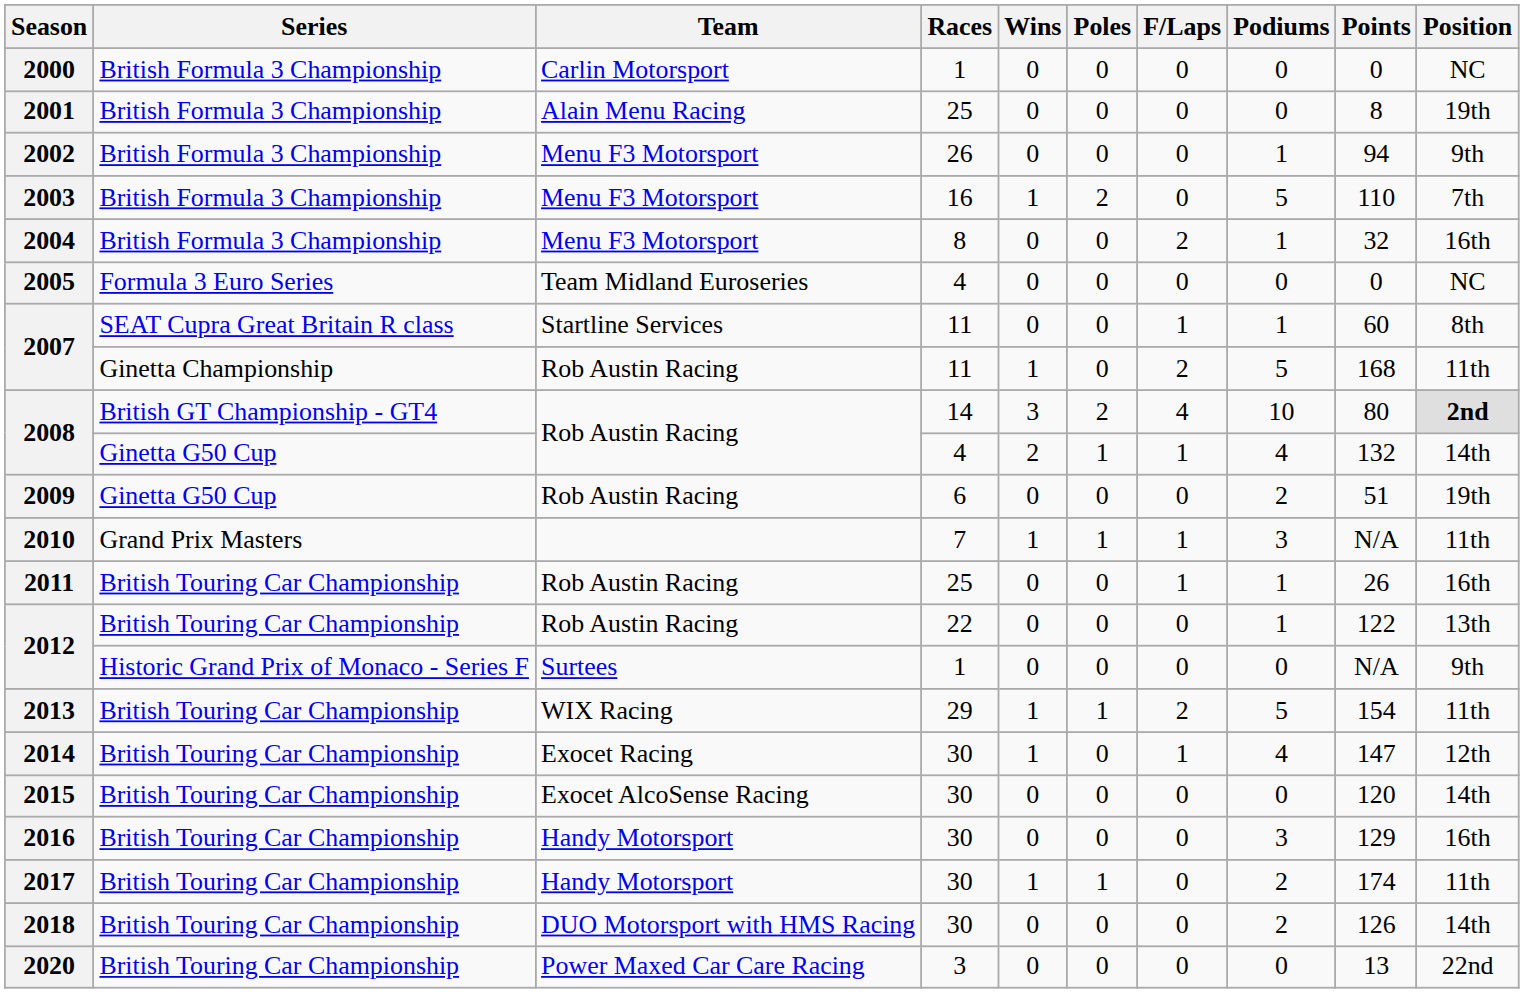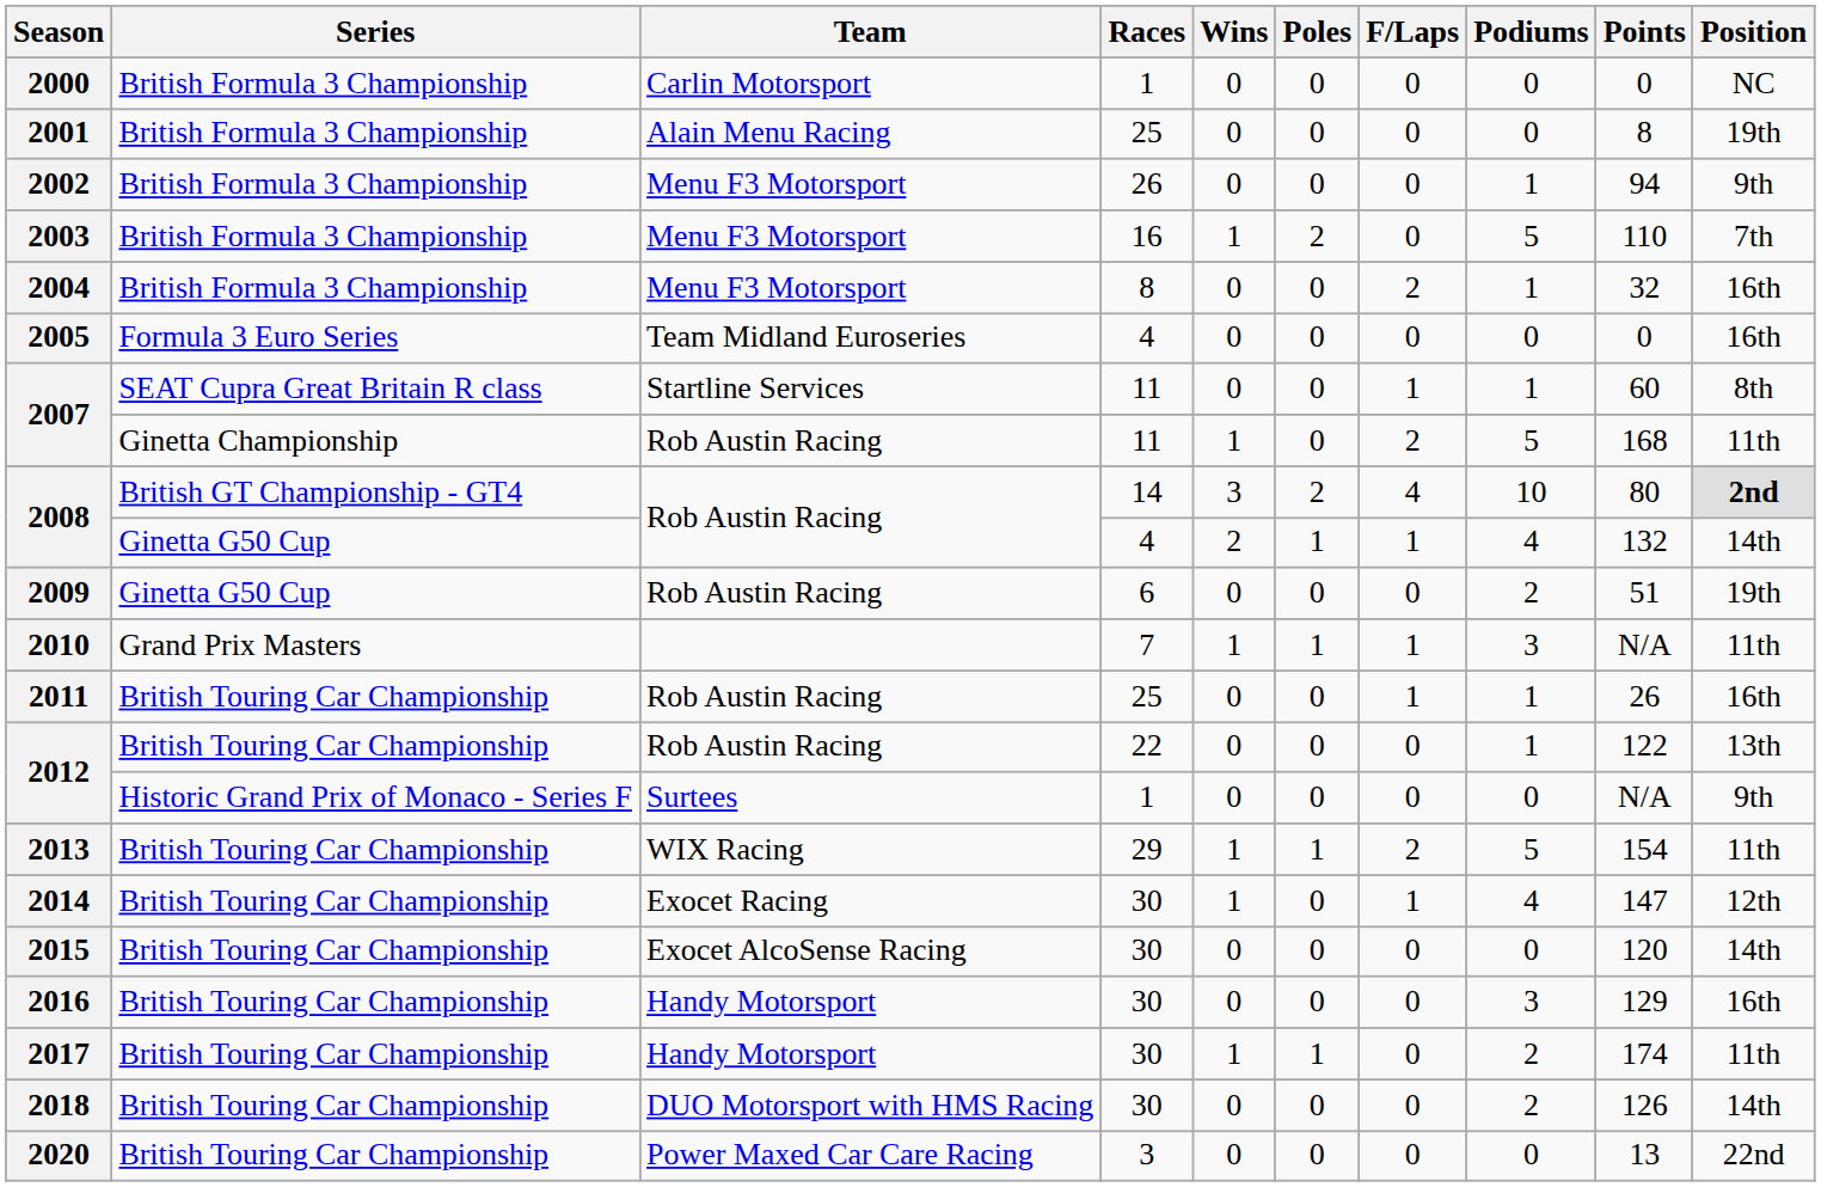 <table class="wikitable" style="font-size: 90%; text-align:center">
 <tr>
 <th>Season</th>
 <th>Series</th>
 <th>Team</th>
 <th>Races</th>
 <th>Wins</th>
 <th>Poles</th>
 <th>F/Laps</th>
 <th>Podiums</th>
 <th>Points</th>
 <th>Position</th>
 </tr>
 <tr>
 <th>2000</th>
 <td align=left><a href='#'>British Formula 3 Championship</a></td>
 <td align=left><a href='#'>Carlin Motorsport</a></td>
 <td>1</td>
 <td>0</td>
 <td>0</td>
 <td>0</td>
 <td>0</td>
 <td>0</td>
 <td>NC</td>
 </tr>
 <tr>
 <th>2001</th>
 <td align=left><a href='#'>British Formula 3 Championship</a></td>
 <td align=left><a href='#'>Alain Menu Racing</a></td>
 <td>25</td>
 <td>0</td>
 <td>0</td>
 <td>0</td>
 <td>0</td>
 <td>8</td>
 <td>19th</td>
 </tr>
 <tr>
 <th>2002</th>
 <td align=left><a href='#'>British Formula 3 Championship</a></td>
 <td align=left><a href='#'>Menu F3 Motorsport</a></td>
 <td>26</td>
 <td>0</td>
 <td>0</td>
 <td>0</td>
 <td>1</td>
 <td>94</td>
 <td>9th</td>
 </tr>
 <tr>
 <th>2003</th>
 <td align=left><a href='#'>British Formula 3 Championship</a></td>
 <td align=left><a href='#'>Menu F3 Motorsport</a></td>
 <td>16</td>
 <td>1</td>
 <td>2</td>
 <td>0</td>
 <td>5</td>
 <td>110</td>
 <td>7th</td>
 </tr>
 <tr>
 <th>2004</th>
 <td align=left><a href='#'>British Formula 3 Championship</a></td>
 <td align=left><a href='#'>Menu F3 Motorsport</a></td>
 <td>8</td>
 <td>0</td>
 <td>0</td>
 <td>2</td>
 <td>1</td>
 <td>32</td>
 <td>16th</td>
 </tr>
 <tr>
 <th>2005</th>
 <td align=left><a href='#'>Formula 3 Euro Series</a></td>
 <td align=left>Team Midland Euroseries</td>
 <td>4</td>
 <td>0</td>
 <td>0</td>
 <td>0</td>
 <td>0</td>
 <td>0</td>
-<td>NC</td>
+<td>16th</td>
 </tr>
 <tr>
 <th rowspan=2>2007</th>
 <td align=left><a href='#'>SEAT Cupra Great Britain R class</a></td>
 <td align=left>Startline Services</td>
 <td>11</td>
 <td>0</td>
 <td>0</td>
 <td>1</td>
 <td>1</td>
 <td>60</td>
 <td>8th</td>
 </tr>
 <tr>
 <td align=left>Ginetta Championship</td>
 <td align=left>Rob Austin Racing</td>
 <td>11</td>
 <td>1</td>
 <td>0</td>
 <td>2</td>
 <td>5</td>
 <td>168</td>
 <td>11th</td>
 </tr>
 <tr>
 <th rowspan=2>2008</th>
 <td align=left><a href='#'>British GT Championship - GT4</a></td>
 <td align=left rowspan=2>Rob Austin Racing</td>
 <td>14</td>
 <td>3</td>
 <td>2</td>
 <td>4</td>
 <td>10</td>
 <td>80</td>
 <td style="background:#DFDFDF;"><strong>2nd</strong></td>
 </tr>
 <tr>
 <td align=left><a href='#'>Ginetta G50 Cup</a></td>
 <td>4</td>
 <td>2</td>
 <td>1</td>
 <td>1</td>
 <td>4</td>
 <td>132</td>
 <td>14th</td>
 </tr>
 <tr>
 <th>2009</th>
 <td align=left><a href='#'>Ginetta G50 Cup</a></td>
 <td align=left>Rob Austin Racing</td>
 <td>6</td>
 <td>0</td>
 <td>0</td>
 <td>0</td>
 <td>2</td>
 <td>51</td>
 <td>19th</td>
 </tr>
 <tr>
 <th>2010</th>
 <td align=left>Grand Prix Masters</td>
 <td></td>
 <td>7</td>
 <td>1</td>
 <td>1</td>
 <td>1</td>
 <td>3</td>
 <td>N/A</td>
 <td>11th</td>
 </tr>
 <tr>
 <th>2011</th>
 <td align=left><a href='#'>British Touring Car Championship</a></td>
 <td align=left>Rob Austin Racing</td>
 <td>25</td>
 <td>0</td>
 <td>0</td>
 <td>1</td>
 <td>1</td>
 <td>26</td>
 <td>16th</td>
 </tr>
 <tr>
 <th rowspan="2">2012</th>
 <td align=left><a href='#'>British Touring Car Championship</a></td>
 <td align=left>Rob Austin Racing</td>
 <td>22</td>
 <td>0</td>
 <td>0</td>
 <td>0</td>
 <td>1</td>
 <td>122</td>
 <td>13th</td>
 </tr>
 <tr>
 <td align=left><a href='#'>Historic Grand Prix of Monaco - Series F</a></td>
 <td align=left><a href='#'>Surtees</a></td>
 <td>1</td>
 <td>0</td>
 <td>0</td>
 <td>0</td>
 <td>0</td>
 <td>N/A</td>
 <td>9th</td>
 </tr>
 <tr>
 <th>2013</th>
 <td align=left><a href='#'>British Touring Car Championship</a></td>
 <td align=left>WIX Racing</td>
 <td>29</td>
 <td>1</td>
 <td>1</td>
 <td>2</td>
 <td>5</td>
 <td>154</td>
 <td>11th</td>
 </tr>
 <tr>
 <th>2014</th>
 <td align=left><a href='#'>British Touring Car Championship</a></td>
 <td align=left>Exocet Racing</td>
 <td>30</td>
 <td>1</td>
 <td>0</td>
 <td>1</td>
 <td>4</td>
 <td>147</td>
 <td>12th</td>
 </tr>
 <tr>
 <th>2015</th>
 <td align=left><a href='#'>British Touring Car Championship</a></td>
 <td align=left>Exocet AlcoSense Racing</td>
 <td>30</td>
 <td>0</td>
 <td>0</td>
 <td>0</td>
 <td>0</td>
 <td>120</td>
 <td>14th</td>
 </tr>
 <tr>
 <th>2016</th>
 <td align=left><a href='#'>British Touring Car Championship</a></td>
 <td align=left><a href='#'>Handy Motorsport</a></td>
 <td>30</td>
 <td>0</td>
 <td>0</td>
 <td>0</td>
 <td>3</td>
 <td>129</td>
 <td>16th</td>
 </tr>
 <tr>
 <th>2017</th>
 <td align=left><a href='#'>British Touring Car Championship</a></td>
 <td align=left><a href='#'>Handy Motorsport</a></td>
 <td>30</td>
 <td>1</td>
 <td>1</td>
 <td>0</td>
 <td>2</td>
 <td>174</td>
 <td>11th</td>
 </tr>
 <tr>
 <th>2018</th>
 <td align=left><a href='#'>British Touring Car Championship</a></td>
 <td align=left><a href='#'>DUO Motorsport with HMS Racing</a></td>
 <td>30</td>
 <td>0</td>
 <td>0</td>
 <td>0</td>
 <td>2</td>
 <td>126</td>
 <td>14th</td>
 </tr>
 <tr>
 <th>2020</th>
 <td align=left><a href='#'>British Touring Car Championship</a></td>
 <td align=left><a href='#'>Power Maxed Car Care Racing</a></td>
 <td>3</td>
 <td>0</td>
 <td>0</td>
 <td>0</td>
 <td>0</td>
 <td>13</td>
 <td>22nd</td>
 </tr>
 </table>
